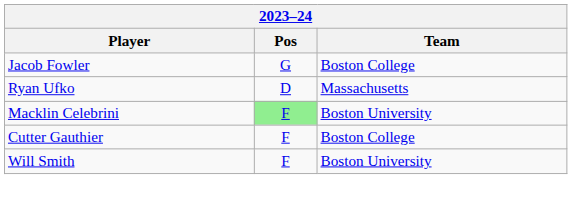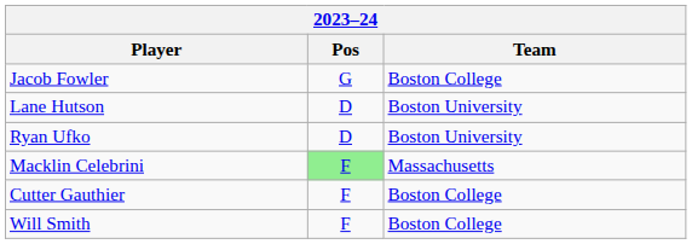 <table class="wikitable" width=95%>
 <tr>
 <th colspan=3><a href='#'>2023–24</a></th>
 </tr>
 <tr>
 <th>Player</th>
 <th>Pos</th>
 <th>Team</th>
 </tr>
 <tr>
 <td><a href='#'>Jacob Fowler</a></td>
 <td align=center><a href='#'>G</a></td>
 <td><a href='#'>Boston College</a></td>
 </tr>
 <tr>
+<td><a href='#'>Lane Hutson</a></td>
+<td align=center><a href='#'>D</a></td>
+<td><a href='#'>Boston University</a></td>
+</tr>
+<tr>
 <td><a href='#'>Ryan Ufko</a></td>
 <td align=center><a href='#'>D</a></td>
-<td><a href='#'>Massachusetts</a></td>
+<td><a href='#'>Boston University</a></td>
 </tr>
 <tr>
 <td><a href='#'>Macklin Celebrini</a></td>
 <td align=center style="background: lightgreen;"><a href='#'>F</a></td>
-<td><a href='#'>Boston University</a></td>
+<td><a href='#'>Massachusetts</a></td>
 </tr>
 <tr>
 <td><a href='#'>Cutter Gauthier</a></td>
 <td align=center><a href='#'>F</a></td>
 <td><a href='#'>Boston College</a></td>
 </tr>
 <tr>
 <td><a href='#'>Will Smith</a></td>
 <td align=center><a href='#'>F</a></td>
-<td><a href='#'>Boston University</a></td>
+<td><a href='#'>Boston College</a></td>
 </tr>
 </table>
